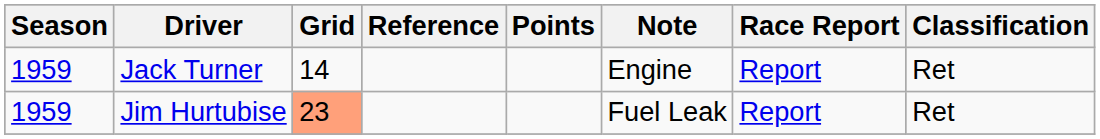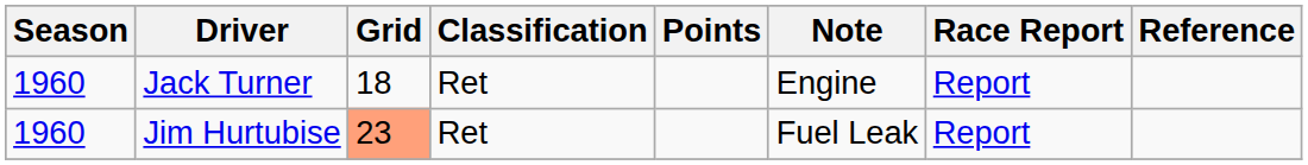 <table class="wikitable">
 <tr>
 <th>Season</th>
 <th>Driver</th>
 <th>Grid</th>
-<th>Reference</th>
+<th>Classification</th>
 <th>Points</th>
 <th>Note</th>
 <th>Race Report</th>
-<th>Classification</th>
+<th>Reference</th>
 </tr>
 <tr>
-<td><a href='#'>1959</a></td>
+<td><a href='#'>1960</a></td>
 <td><a href='#'>Jack Turner</a></td>
-<td>14</td>
-<td></td>
+<td>18</td>
+<td>Ret</td>
 <td> </td>
 <td>Engine</td>
 <td><a href='#'>Report</a></td>
-<td>Ret</td>
+<td></td>
 </tr>
 <tr>
-<td><a href='#'>1959</a></td>
+<td><a href='#'>1960</a></td>
 <td><a href='#'>Jim Hurtubise</a></td>
 <td style="background: lightsalmon;">23</td>
-<td></td>
+<td>Ret</td>
 <td> </td>
 <td>Fuel Leak</td>
 <td><a href='#'>Report</a></td>
-<td>Ret</td>
+<td></td>
 </tr>
 </table>
